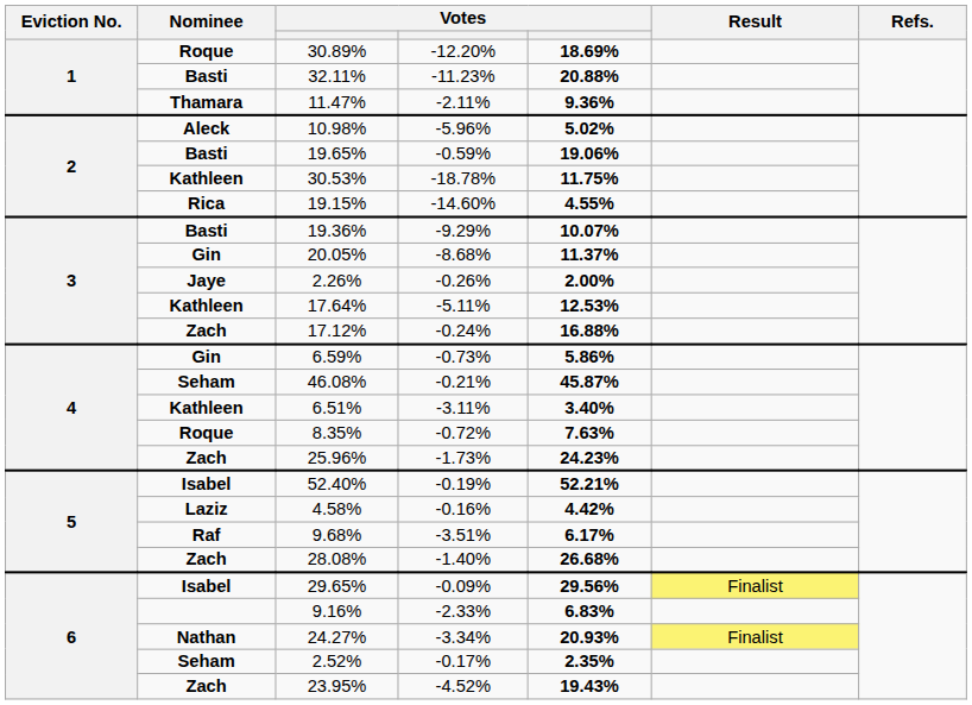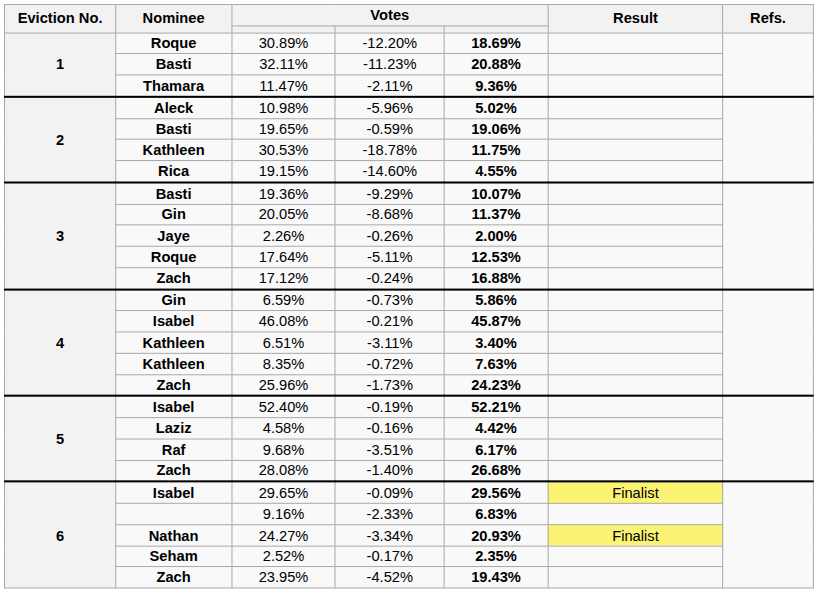 <table class="wikitable" style="text-align:center; font-size:90%; line-height:14px;" width="40%">
 <tr>
 <th rowspan="2" width="05%">Eviction No.</th>
 <th rowspan="2" width="05%">Nominee</th>
 <th colspan="3" width="15%">Votes</th>
 <th rowspan="2" width="10%">Result</th>
 <th rowspan="2" width="05%">Refs.</th>
 </tr>
 <tr>
 <th width="05%"></th>
 <th width="05%"></th>
 <th width="05%"></th>
 </tr>
 <tr>
 <th rowspan="3">1</th>
 <td><strong>Roque</strong></td>
 <td>30.89%</td>
 <td>-12.20%</td>
 <td><strong>18.69%</strong></td>
 <td></td>
 <td rowspan="3"></td>
 </tr>
 <tr>
 <td><strong>Basti</strong></td>
 <td>32.11%</td>
 <td>-11.23%</td>
 <td><strong>20.88%</strong></td>
 <td></td>
 </tr>
 <tr>
 <td><strong>Thamara</strong></td>
 <td>11.47%</td>
 <td>-2.11%</td>
 <td><strong>9.36%</strong></td>
 <td></td>
 </tr>
 <tr style="border-top: 2px solid;">
 <th rowspan="4">2</th>
 <td><strong>Aleck</strong></td>
 <td>10.98%</td>
 <td>-5.96%</td>
 <td><strong>5.02%</strong></td>
 <td></td>
 <td rowspan="4"></td>
 </tr>
 <tr>
 <td><strong>Basti</strong></td>
 <td>19.65%</td>
 <td>-0.59%</td>
 <td><strong>19.06%</strong></td>
 <td></td>
 </tr>
 <tr>
 <td><strong>Kathleen</strong></td>
 <td>30.53%</td>
 <td>-18.78%</td>
 <td><strong>11.75%</strong></td>
 <td></td>
 </tr>
 <tr>
 <td><strong>Rica</strong></td>
 <td>19.15%</td>
 <td>-14.60%</td>
 <td><strong>4.55%</strong></td>
 <td></td>
 </tr>
 <tr style="border-top: 2px solid;">
 <th rowspan="5">3</th>
 <td><strong>Basti</strong></td>
 <td>19.36%</td>
 <td>-9.29%</td>
 <td><strong>10.07%</strong></td>
 <td></td>
 <td rowspan="5"></td>
 </tr>
 <tr>
 <td><strong>Gin</strong></td>
 <td>20.05%</td>
 <td>-8.68%</td>
 <td><strong>11.37%</strong></td>
 <td></td>
 </tr>
 <tr>
 <td><strong>Jaye</strong></td>
 <td>2.26%</td>
 <td>-0.26%</td>
 <td><strong>2.00%</strong></td>
 <td></td>
 </tr>
 <tr>
-<td><strong>Kathleen</strong></td>
+<td><strong>Roque</strong></td>
 <td>17.64%</td>
 <td>-5.11%</td>
 <td><strong>12.53%</strong></td>
 <td></td>
 </tr>
 <tr>
 <td><strong>Zach</strong></td>
 <td>17.12%</td>
 <td>-0.24%</td>
 <td><strong>16.88%</strong></td>
 <td></td>
 </tr>
 <tr style="border-top: 2px solid;">
 <th rowspan="5">4</th>
 <td><strong>Gin</strong></td>
 <td>6.59%</td>
 <td>-0.73%</td>
 <td><strong>5.86%</strong></td>
 <td></td>
 <td rowspan="5"></td>
 </tr>
 <tr>
-<td><strong>Seham</strong></td>
+<td><strong>Isabel</strong></td>
 <td>46.08%</td>
 <td>-0.21%</td>
 <td><strong>45.87%</strong></td>
 <td></td>
 </tr>
 <tr>
 <td><strong>Kathleen</strong></td>
 <td>6.51%</td>
 <td>-3.11%</td>
 <td><strong>3.40%</strong></td>
 <td></td>
 </tr>
 <tr>
-<td><strong>Roque</strong></td>
+<td><strong>Kathleen</strong></td>
 <td>8.35%</td>
 <td>-0.72%</td>
 <td><strong>7.63%</strong></td>
 <td></td>
 </tr>
 <tr>
 <td><strong>Zach</strong></td>
 <td>25.96%</td>
 <td>-1.73%</td>
 <td><strong>24.23%</strong></td>
 <td></td>
 </tr>
 <tr style="border-top: 2px solid;">
 <th rowspan="4">5</th>
 <td><strong>Isabel</strong></td>
 <td>52.40%</td>
 <td>-0.19%</td>
 <td><strong>52.21%</strong></td>
 <td></td>
 <td rowspan="4"></td>
 </tr>
 <tr>
 <td><strong>Laziz</strong></td>
 <td>4.58%</td>
 <td>-0.16%</td>
 <td><strong>4.42%</strong></td>
 <td></td>
 </tr>
 <tr>
 <td><strong>Raf</strong></td>
 <td>9.68%</td>
 <td>-3.51%</td>
 <td><strong>6.17%</strong></td>
 <td></td>
 </tr>
 <tr>
 <td><strong>Zach</strong></td>
 <td>28.08%</td>
 <td>-1.40%</td>
 <td><strong>26.68%</strong></td>
 <td></td>
 </tr>
 <tr style="border-top: 2px solid;">
 <th rowspan="5">6</th>
 <td><strong>Isabel</strong></td>
 <td>29.65%</td>
 <td>-0.09%</td>
 <td><strong>29.56%</strong></td>
 <td style="background:#FBF373;">Finalist</td>
 <td rowspan="5"></td>
 </tr>
 <tr>
 <td><strong></strong></td>
 <td>9.16%</td>
 <td>-2.33%</td>
 <td><strong>6.83%</strong></td>
 <td></td>
 </tr>
 <tr>
 <td><strong>Nathan</strong></td>
 <td>24.27%</td>
 <td>-3.34%</td>
 <td><strong>20.93%</strong></td>
 <td style="background:#FBF373;">Finalist</td>
 </tr>
 <tr>
 <td><strong>Seham</strong></td>
 <td>2.52%</td>
 <td>-0.17%</td>
 <td><strong>2.35%</strong></td>
 <td></td>
 </tr>
 <tr>
 <td><strong>Zach</strong></td>
 <td>23.95%</td>
 <td>-4.52%</td>
 <td><strong>19.43%</strong></td>
 <td></td>
 </tr>
 </table>
